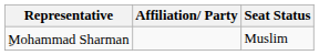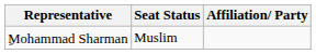 <table class="wikitable">
 <tr>
 <th>Representative</th>
+<th>Seat Status</th>
 <th>Affiliation/ Party</th>
-<th>Seat Status</th>
 </tr>
 <tr>
 <td>ِMohammad Sharman</td>
+<td>Muslim</td>
 <td></td>
-<td>Muslim</td>
 </tr>
 </table>
